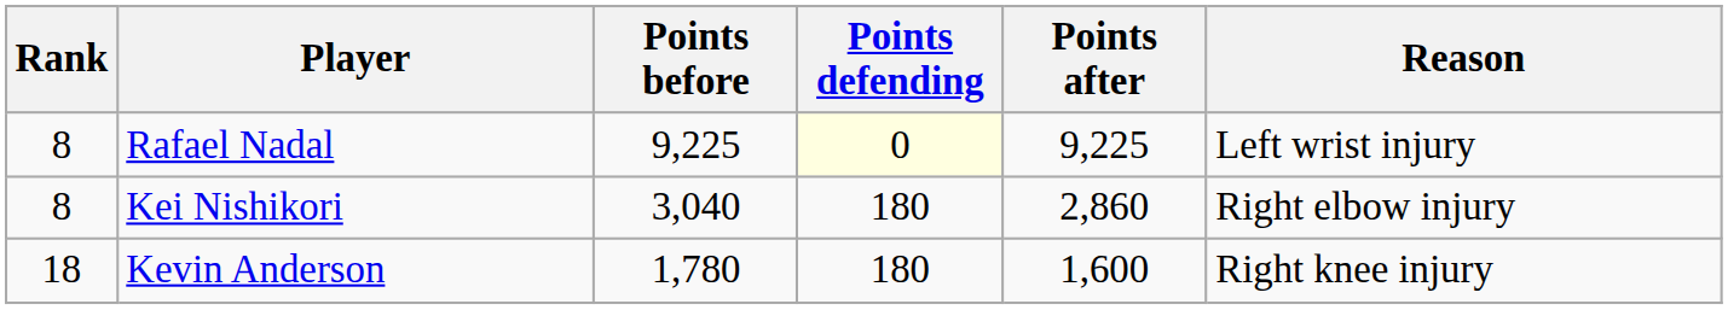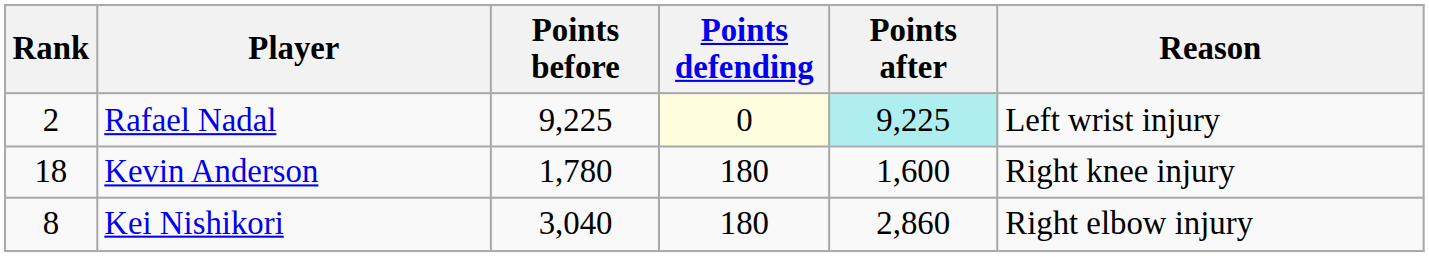 <table class="wikitable sortable">
 <tr>
 <th style="width:30px;">Rank</th>
 <th style="width:185px;">Player</th>
 <th style="width:75px;">Points before</th>
 <th style="width:75px;"><a href='#'>Points defending</a></th>
 <th style="width:75px;">Points after</th>
 <th style="width:200px;">Reason</th>
 </tr>
 <tr>
-<td style="text-align:center;">8</td>
+<td style="text-align:center;">2</td>
 <td> <a href='#'>Rafael Nadal</a></td>
 <td style="text-align:center;">9,225</td>
 <td style="background: lightyellow; text-align:center;">0</td>
-<td style="text-align:center;">9,225</td>
+<td style="background: paleturquoise; text-align:center;">9,225</td>
 <td align="left">Left wrist injury</td>
+</tr>
+<tr>
+<td style="text-align:center;">18</td>
+<td> <a href='#'>Kevin Anderson</a></td>
+<td style="text-align:center;">1,780</td>
+<td style="text-align:center;">180</td>
+<td style="text-align:center;">1,600</td>
+<td align="left">Right knee injury</td>
 </tr>
 <tr>
 <td style="text-align:center;">8</td>
 <td> <a href='#'>Kei Nishikori</a></td>
 <td style="text-align:center;">3,040</td>
 <td style="text-align:center;">180</td>
 <td style="text-align:center;">2,860</td>
 <td align="left">Right elbow injury</td>
 </tr>
-<tr>
-<td style="text-align:center;">18</td>
-<td> <a href='#'>Kevin Anderson</a></td>
-<td style="text-align:center;">1,780</td>
-<td style="text-align:center;">180</td>
-<td style="text-align:center;">1,600</td>
-<td align="left">Right knee injury</td>
-</tr>
 </table>
